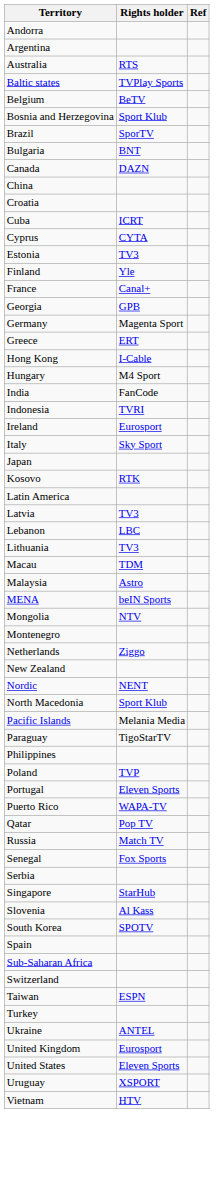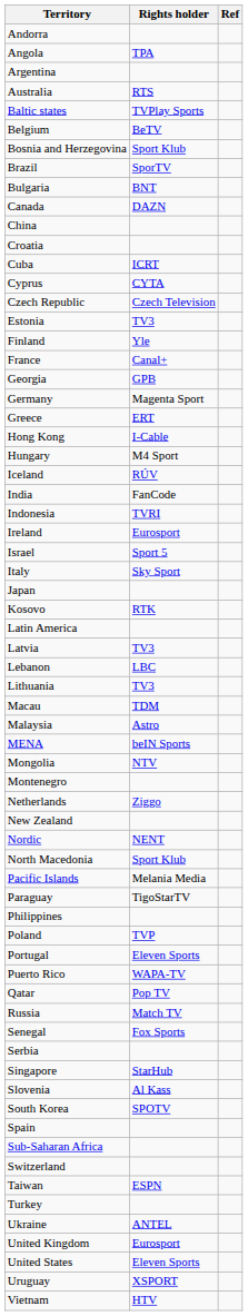 <table class="wikitable sortable collapsible collapsed" style="text-align:left;">
 <tr>
 <th>Territory</th>
 <th>Rights holder</th>
 <th>Ref</th>
 </tr>
 <tr>
 <td>Andorra</td>
 <td></td>
+<td></td>
+</tr>
+<tr>
+<td>Angola</td>
+<td><a href='#'>TPA</a></td>
 <td></td>
 </tr>
 <tr>
 <td>Argentina</td>
 <td></td>
 <td></td>
 </tr>
 <tr>
 <td>Australia</td>
 <td><a href='#'>RTS</a></td>
 <td></td>
 </tr>
 <tr>
 <td><a href='#'>Baltic states</a></td>
 <td><a href='#'>TVPlay Sports</a></td>
 <td></td>
 </tr>
 <tr>
 <td>Belgium</td>
 <td><a href='#'>BeTV</a></td>
 <td></td>
 </tr>
 <tr>
 <td>Bosnia and Herzegovina</td>
 <td><a href='#'>Sport Klub</a></td>
 <td></td>
 </tr>
 <tr>
 <td>Brazil</td>
 <td><a href='#'>SporTV</a></td>
 <td></td>
 </tr>
 <tr>
 <td>Bulgaria</td>
 <td><a href='#'>BNT</a></td>
 <td></td>
 </tr>
 <tr>
 <td>Canada</td>
 <td><a href='#'>DAZN</a></td>
 <td></td>
 </tr>
 <tr>
 <td>China</td>
 <td></td>
 <td></td>
 </tr>
 <tr>
 <td>Croatia</td>
 <td></td>
 <td></td>
 </tr>
 <tr>
 <td>Cuba</td>
 <td><a href='#'>ICRT</a></td>
 <td></td>
 </tr>
 <tr>
 <td>Cyprus</td>
 <td><a href='#'>CYTA</a></td>
 <td></td>
 </tr>
 <tr>
+<td>Czech Republic</td>
+<td><a href='#'>Czech Television</a></td>
+<td></td>
+</tr>
+<tr>
 <td>Estonia</td>
 <td><a href='#'>TV3</a></td>
 <td></td>
 </tr>
 <tr>
 <td>Finland</td>
 <td><a href='#'>Yle</a></td>
 <td></td>
 </tr>
 <tr>
 <td>France</td>
 <td><a href='#'>Canal+</a></td>
 <td></td>
 </tr>
 <tr>
 <td>Georgia</td>
 <td><a href='#'>GPB</a></td>
 <td></td>
 </tr>
 <tr>
 <td>Germany</td>
 <td>Magenta Sport</td>
 <td></td>
 </tr>
 <tr>
 <td>Greece</td>
 <td><a href='#'>ERT</a></td>
 <td></td>
 </tr>
 <tr>
 <td>Hong Kong</td>
 <td><a href='#'>I-Cable</a></td>
 <td></td>
 </tr>
 <tr>
 <td>Hungary</td>
 <td>M4 Sport</td>
 <td></td>
 </tr>
 <tr>
+<td>Iceland</td>
+<td><a href='#'>RÚV</a></td>
+<td></td>
+</tr>
+<tr>
 <td>India</td>
 <td>FanCode</td>
 <td></td>
 </tr>
 <tr>
 <td>Indonesia</td>
 <td><a href='#'>TVRI</a></td>
 <td></td>
 </tr>
 <tr>
 <td>Ireland</td>
 <td><a href='#'>Eurosport</a></td>
+<td></td>
+</tr>
+<tr>
+<td>Israel</td>
+<td><a href='#'>Sport 5</a></td>
 <td></td>
 </tr>
 <tr>
 <td>Italy</td>
 <td><a href='#'>Sky Sport</a></td>
 <td></td>
 </tr>
 <tr>
 <td>Japan</td>
 <td></td>
 <td></td>
 </tr>
 <tr>
 <td>Kosovo</td>
 <td><a href='#'>RTK</a></td>
 <td></td>
 </tr>
 <tr>
 <td>Latin America</td>
 <td></td>
 <td></td>
 </tr>
 <tr>
 <td>Latvia</td>
 <td><a href='#'>TV3</a></td>
 <td></td>
 </tr>
 <tr>
 <td>Lebanon</td>
 <td><a href='#'>LBC</a></td>
 <td></td>
 </tr>
 <tr>
 <td>Lithuania</td>
 <td><a href='#'>TV3</a></td>
 <td></td>
 </tr>
 <tr>
 <td>Macau</td>
 <td><a href='#'>TDM</a></td>
 <td></td>
 </tr>
 <tr>
 <td>Malaysia</td>
 <td><a href='#'>Astro</a></td>
 <td></td>
 </tr>
 <tr>
 <td><a href='#'>MENA</a></td>
 <td><a href='#'>beIN Sports</a></td>
 <td></td>
 </tr>
 <tr>
 <td>Mongolia</td>
 <td><a href='#'>NTV</a></td>
 <td></td>
 </tr>
 <tr>
 <td>Montenegro</td>
 <td></td>
 <td></td>
 </tr>
 <tr>
 <td>Netherlands</td>
 <td><a href='#'>Ziggo</a></td>
 <td></td>
 </tr>
 <tr>
 <td>New Zealand</td>
 <td></td>
 <td></td>
 </tr>
 <tr>
 <td><a href='#'>Nordic</a></td>
 <td><a href='#'>NENT</a></td>
 <td></td>
 </tr>
 <tr>
 <td>North Macedonia</td>
 <td><a href='#'>Sport Klub</a></td>
 <td></td>
 </tr>
 <tr>
 <td><a href='#'>Pacific Islands</a></td>
 <td>Melania Media</td>
 <td></td>
 </tr>
 <tr>
 <td>Paraguay</td>
 <td>TigoStarTV</td>
 <td></td>
 </tr>
 <tr>
 <td>Philippines</td>
 <td></td>
 <td></td>
 </tr>
 <tr>
 <td>Poland</td>
 <td><a href='#'>TVP</a></td>
 <td></td>
 </tr>
 <tr>
 <td>Portugal</td>
 <td><a href='#'>Eleven Sports</a></td>
 <td></td>
 </tr>
 <tr>
 <td>Puerto Rico</td>
 <td><a href='#'>WAPA-TV</a></td>
 <td></td>
 </tr>
 <tr>
 <td>Qatar</td>
 <td><a href='#'>Pop TV</a></td>
 <td></td>
 </tr>
 <tr>
 <td>Russia</td>
 <td><a href='#'>Match TV</a></td>
 <td></td>
 </tr>
 <tr>
 <td>Senegal</td>
 <td><a href='#'>Fox Sports</a></td>
 <td></td>
 </tr>
 <tr>
 <td>Serbia</td>
 <td></td>
 <td></td>
 </tr>
 <tr>
 <td>Singapore</td>
 <td><a href='#'>StarHub</a></td>
 <td></td>
 </tr>
 <tr>
 <td>Slovenia</td>
 <td><a href='#'>Al Kass</a></td>
 <td></td>
 </tr>
 <tr>
 <td>South Korea</td>
 <td><a href='#'>SPOTV</a></td>
 <td></td>
 </tr>
 <tr>
 <td>Spain</td>
 <td></td>
 <td></td>
 </tr>
 <tr>
 <td><a href='#'>Sub-Saharan Africa</a></td>
 <td></td>
 <td></td>
 </tr>
 <tr>
 <td>Switzerland</td>
 <td></td>
 <td></td>
 </tr>
 <tr>
 <td>Taiwan</td>
 <td><a href='#'>ESPN</a></td>
 <td></td>
 </tr>
 <tr>
 <td>Turkey</td>
 <td></td>
 <td></td>
 </tr>
 <tr>
 <td>Ukraine</td>
 <td><a href='#'>ANTEL</a></td>
 <td></td>
 </tr>
 <tr>
 <td>United Kingdom</td>
 <td><a href='#'>Eurosport</a></td>
 <td></td>
 </tr>
 <tr>
 <td>United States</td>
 <td><a href='#'>Eleven Sports</a></td>
 <td></td>
 </tr>
 <tr>
 <td>Uruguay</td>
 <td><a href='#'>XSPORT</a></td>
 <td></td>
 </tr>
 <tr>
 <td>Vietnam</td>
 <td><a href='#'>HTV</a></td>
 <td></td>
 </tr>
 </table>
